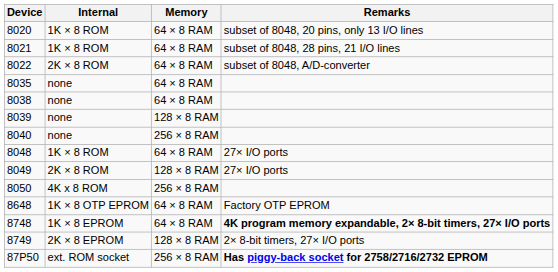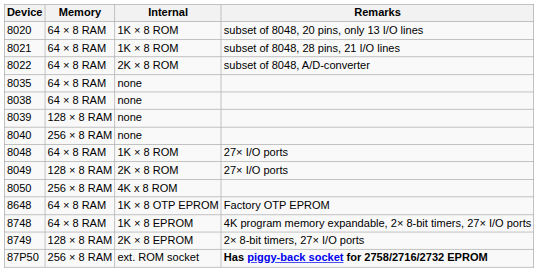 <table class="wikitable">
 <tr>
 <th>Device</th>
+<th>Memory</th>
 <th>Internal</th>
-<th>Memory</th>
 <th>Remarks</th>
 </tr>
 <tr>
 <td>8020</td>
+<td>64 × 8 RAM</td>
 <td>1K × 8 ROM</td>
-<td>64 × 8 RAM</td>
 <td>subset of 8048, 20 pins, only 13 I/O lines</td>
 </tr>
 <tr>
 <td>8021</td>
+<td>64 × 8 RAM</td>
 <td>1K × 8 ROM</td>
-<td>64 × 8 RAM</td>
 <td>subset of 8048, 28 pins, 21 I/O lines</td>
 </tr>
 <tr>
 <td>8022</td>
+<td>64 × 8 RAM</td>
 <td>2K × 8 ROM</td>
-<td>64 × 8 RAM</td>
 <td>subset of 8048, A/D-converter</td>
 </tr>
 <tr>
 <td>8035</td>
+<td>64 × 8 RAM</td>
 <td>none</td>
-<td>64 × 8 RAM</td>
 <td></td>
 </tr>
 <tr>
 <td>8038</td>
+<td>64 × 8 RAM</td>
 <td>none</td>
-<td>64 × 8 RAM</td>
 <td></td>
 </tr>
 <tr>
 <td>8039</td>
+<td>128 × 8 RAM</td>
 <td>none</td>
-<td>128 × 8 RAM</td>
 <td></td>
 </tr>
 <tr>
 <td>8040</td>
+<td>256 × 8 RAM</td>
 <td>none</td>
-<td>256 × 8 RAM</td>
 <td></td>
 </tr>
 <tr>
 <td>8048</td>
+<td>64 × 8 RAM</td>
 <td>1K × 8 ROM</td>
-<td>64 × 8 RAM</td>
 <td>27× I/O ports</td>
 </tr>
 <tr>
 <td>8049</td>
+<td>128 × 8 RAM</td>
 <td>2K × 8 ROM</td>
-<td>128 × 8 RAM</td>
 <td>27× I/O ports</td>
 </tr>
 <tr>
 <td>8050</td>
+<td>256 × 8 RAM</td>
 <td>4K x 8 ROM</td>
-<td>256 × 8 RAM</td>
 <td></td>
 </tr>
 <tr>
 <td>8648</td>
+<td>64 × 8 RAM</td>
 <td>1K × 8 OTP EPROM</td>
-<td>64 × 8 RAM</td>
 <td>Factory OTP EPROM</td>
 </tr>
 <tr>
 <td>8748</td>
+<td>64 × 8 RAM</td>
 <td>1K × 8 EPROM</td>
-<td>64 × 8 RAM</td>
-<td><strong>4K program memory expandable, 2× 8-bit timers, 27× I/O ports</strong></td>
+<td>4K program memory expandable, 2× 8-bit timers, 27× I/O ports</td>
 </tr>
 <tr>
 <td>8749</td>
+<td>128 × 8 RAM</td>
 <td>2K × 8 EPROM</td>
-<td>128 × 8 RAM</td>
 <td>2× 8-bit timers, 27× I/O ports</td>
 </tr>
 <tr>
 <td>87P50</td>
+<td>256 × 8 RAM</td>
 <td>ext. ROM socket</td>
-<td>256 × 8 RAM</td>
 <td><strong>Has <a href='#'>piggy-back socket</a> for 2758/2716/2732 EPROM</strong></td>
 </tr>
 </table>
